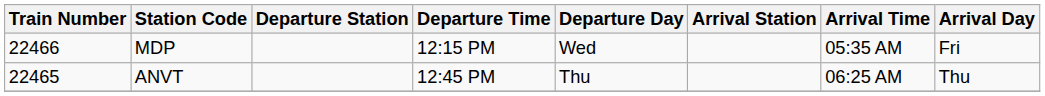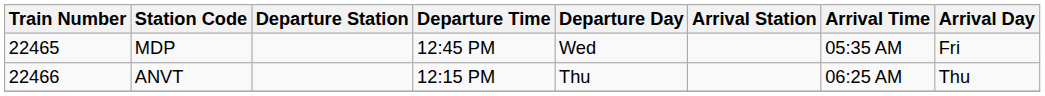 <table class="wikitable">
 <tr>
 <th>Train Number</th>
 <th>Station Code</th>
 <th>Departure Station</th>
 <th>Departure Time</th>
 <th>Departure Day</th>
 <th>Arrival Station</th>
 <th>Arrival Time</th>
 <th>Arrival Day</th>
 </tr>
 <tr>
-<td>22466</td>
+<td>22465</td>
 <td>MDP</td>
 <td></td>
-<td>12:15 PM</td>
+<td>12:45 PM</td>
 <td>Wed</td>
 <td></td>
 <td>05:35 AM</td>
 <td>Fri</td>
 </tr>
 <tr>
-<td>22465</td>
+<td>22466</td>
 <td>ANVT</td>
 <td></td>
-<td>12:45 PM</td>
+<td>12:15 PM</td>
 <td>Thu</td>
 <td></td>
 <td>06:25 AM</td>
 <td>Thu</td>
 </tr>
 <tr>
 </tr>
 </table>
